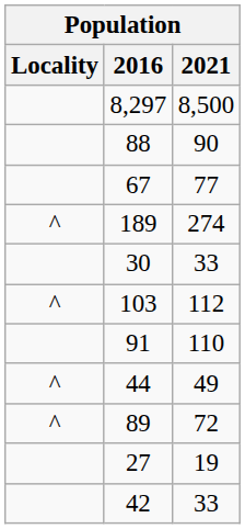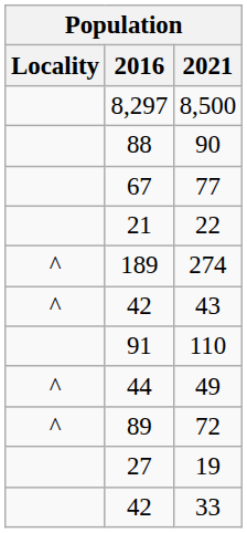 <table class="wikitable" style="text-align:center;">
 <tr>
 <th colspan="3" style="text-align:center;  font-weight:bold">Population</th>
 </tr>
 <tr>
 <th style="text-align:center; background:  font-weight:bold">Locality</th>
 <th style="text-align:center; background:  font-weight:bold"><strong>2016</strong></th>
 <th style="text-align:center; background:  font-weight:bold"><strong>2021</strong></th>
 </tr>
 <tr>
 <td></td>
 <td>8,297</td>
 <td>8,500</td>
 </tr>
 <tr>
 <td></td>
 <td>88</td>
 <td>90</td>
 </tr>
 <tr>
 <td></td>
 <td>67</td>
 <td>77</td>
 </tr>
 <tr>
+<td></td>
+<td>21</td>
+<td>22</td>
+</tr>
+<tr>
 <td>^</td>
 <td>189</td>
 <td>274</td>
 </tr>
 <tr>
-<td></td>
-<td>30</td>
-<td>33</td>
-</tr>
-<tr>
 <td>^</td>
-<td>103</td>
-<td>112</td>
+<td>42</td>
+<td>43</td>
 </tr>
 <tr>
 <td></td>
 <td>91</td>
 <td>110</td>
 </tr>
 <tr>
 <td>^</td>
 <td>44</td>
 <td>49</td>
 </tr>
 <tr>
 <td>^</td>
 <td>89</td>
 <td>72</td>
 </tr>
 <tr>
 <td></td>
 <td>27</td>
 <td>19</td>
 </tr>
 <tr>
 <td></td>
 <td>42</td>
 <td>33</td>
 </tr>
 </table>
